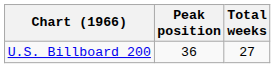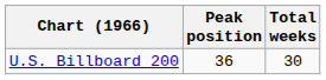 <table class="wikitable sortable">
 <tr>
 <th>Chart (1966)</th>
 <th>Peak<br>position</th>
 <th>Total<br>weeks</th>
 </tr>
 <tr>
 <td align="left"><a href='#'>U.S. Billboard 200</a></td>
 <td style="text-align:center;">36</td>
-<td style="text-align:center;">27</td>
+<td style="text-align:center;">30</td>
 </tr>
 </table>
